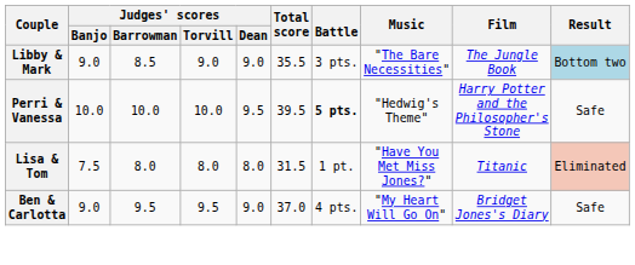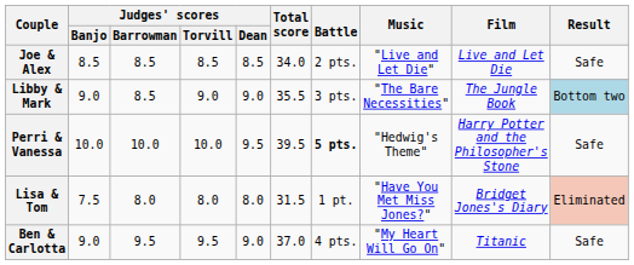 <table class="wikitable sortable" style="text-align:center; font-size:90%; width:90%">
 <tr>
 <th scope="col" rowspan=2>Couple</th>
 <th scope="col" colspan=4 class="unsortable">Judges' scores</th>
 <th scope="col" rowspan=2>Total<br>score</th>
 <th scope="col" rowspan="2"><br>Battle</th>
 <th scope="col" rowspan=2 class="unsortable">Music</th>
 <th scope="col" rowspan=2 class="unsortable">Film</th>
 <th scope="col" rowspan=2 class="unsortable">Result</th>
 </tr>
 <tr>
 <th class="unsortable">Banjo</th>
 <th class="unsortable">Barrowman</th>
 <th class="unsortable">Torvill</th>
 <th class="unsortable">Dean</th>
+</tr>
+<tr>
+<th scope="row">Joe & Alex</th>
+<td>8.5</td>
+<td>8.5</td>
+<td>8.5</td>
+<td>8.5</td>
+<td>34.0</td>
+<td>2 pts.</td>
+<td>"<a href='#'>Live and Let Die</a>"</td>
+<td><em><a href='#'>Live and Let Die</a></em></td>
+<td>Safe</td>
 </tr>
 <tr>
 <th scope="row">Libby & Mark</th>
 <td>9.0</td>
 <td>8.5</td>
 <td>9.0</td>
 <td>9.0</td>
 <td>35.5</td>
 <td>3 pts.</td>
 <td>"<a href='#'>The Bare Necessities</a>"</td>
 <td><em><a href='#'>The Jungle Book</a></em></td>
 <td bgcolor="lightblue">Bottom two</td>
 </tr>
 <tr>
 <th scope="row">Perri & Vanessa</th>
 <td>10.0</td>
 <td>10.0</td>
 <td>10.0</td>
 <td>9.5</td>
 <td>39.5</td>
 <td><strong>5 pts.</strong></td>
 <td>"Hedwig's Theme"</td>
 <td><em><a href='#'>Harry Potter and the Philosopher's Stone</a></em></td>
 <td>Safe</td>
 </tr>
 <tr>
 <th scope="row">Lisa & Tom</th>
 <td>7.5</td>
 <td>8.0</td>
 <td>8.0</td>
 <td>8.0</td>
 <td>31.5</td>
 <td>1 pt.</td>
 <td>"<a href='#'>Have You Met Miss Jones?</a>"</td>
-<td><em><a href='#'>Titanic</a></em></td>
+<td><em><a href='#'>Bridget Jones's Diary</a></em></td>
 <td bgcolor="#f4c7b8">Eliminated</td>
 </tr>
 <tr>
 <th scope="row">Ben & Carlotta</th>
 <td>9.0</td>
 <td>9.5</td>
 <td>9.5</td>
 <td>9.0</td>
 <td>37.0</td>
 <td>4 pts.</td>
 <td>"<a href='#'>My Heart Will Go On</a>"</td>
-<td><em><a href='#'>Bridget Jones's Diary</a></em></td>
+<td><em><a href='#'>Titanic</a></em></td>
 <td>Safe</td>
 </tr>
 </table>
